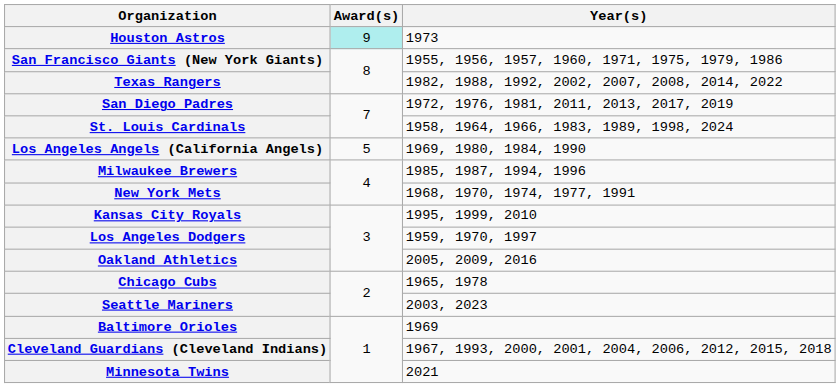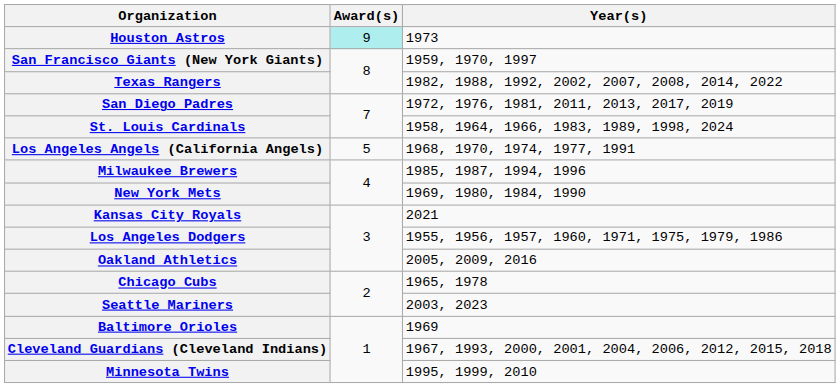 <table class="wikitable sortable plainrowheaders" style="text-align:left">
 <tr>
 <th scope="col">Organization</th>
 <th scope="col">Award(s)</th>
 <th scope="col">Year(s)</th>
 </tr>
 <tr>
 <th scope="row"><strong><a href='#'>Houston Astros</a></strong></th>
 <td style="background: paleturquoise; text-align:center">9</td>
 <td>1973</td>
 </tr>
 <tr>
 <th scope="row"><a href='#'>San Francisco Giants</a> (New York Giants)</th>
 <td style="text-align:center" rowspan="2">8</td>
-<td>1955, 1956, 1957, 1960, 1971, 1975, 1979, 1986</td>
+<td>1959, 1970, 1997</td>
 </tr>
 <tr>
 <th scope="row"><strong><a href='#'>Texas Rangers</a></strong></th>
 <td>1982, 1988, 1992, 2002, 2007, 2008, 2014, 2022</td>
 </tr>
 <tr>
 <th scope="row"><strong><a href='#'>San Diego Padres</a></strong></th>
 <td style="text-align:center" rowspan="2">7</td>
 <td>1972, 1976, 1981, 2011, 2013, 2017, 2019</td>
 </tr>
 <tr>
 <th scope="row"><strong><a href='#'>St. Louis Cardinals</a></strong></th>
 <td>1958, 1964, 1966, 1983, 1989, 1998, 2024</td>
 </tr>
 <tr>
 <th scope="row"><a href='#'>Los Angeles Angels</a> (California Angels)</th>
 <td style="text-align:center">5</td>
-<td>1969, 1980, 1984, 1990</td>
+<td>1968, 1970, 1974, 1977, 1991</td>
 </tr>
 <tr>
 <th scope="row"><a href='#'>Milwaukee Brewers</a></th>
 <td style="text-align:center" rowspan="2">4</td>
 <td>1985, 1987, 1994, 1996</td>
 </tr>
 <tr>
 <th scope="row"><a href='#'>New York Mets</a></th>
-<td>1968, 1970, 1974, 1977, 1991</td>
+<td>1969, 1980, 1984, 1990</td>
 </tr>
 <tr>
 <th scope="row"><strong><a href='#'>Kansas City Royals</a></strong></th>
 <td style="text-align:center" rowspan="3">3</td>
-<td>1995, 1999, 2010</td>
+<td>2021</td>
 </tr>
 <tr>
 <th scope="row"><strong><a href='#'>Los Angeles Dodgers</a></strong></th>
-<td>1959, 1970, 1997</td>
+<td>1955, 1956, 1957, 1960, 1971, 1975, 1979, 1986</td>
 </tr>
 <tr>
 <th scope="row"><strong><a href='#'>Oakland Athletics</a></strong></th>
 <td>2005, 2009, 2016</td>
 </tr>
 <tr>
 <th scope="row"><a href='#'>Chicago Cubs</a></th>
 <td style="text-align:center" rowspan="2">2</td>
 <td>1965, 1978</td>
 </tr>
 <tr>
 <th scope="row"><strong><a href='#'>Seattle Mariners</a></strong></th>
 <td>2003, 2023</td>
 </tr>
 <tr>
 <th scope="row"><a href='#'>Baltimore Orioles</a></th>
 <td style="text-align:center" rowspan="3">1</td>
 <td>1969</td>
 </tr>
 <tr>
 <th scope="row"><a href='#'>Cleveland Guardians</a> (Cleveland Indians)</th>
 <td>1967, 1993, 2000, 2001, 2004, 2006, 2012, 2015, 2018</td>
 </tr>
 <tr>
 <th scope="row"><strong><a href='#'>Minnesota Twins</a></strong></th>
-<td>2021</td>
+<td>1995, 1999, 2010</td>
 </tr>
 </table>
